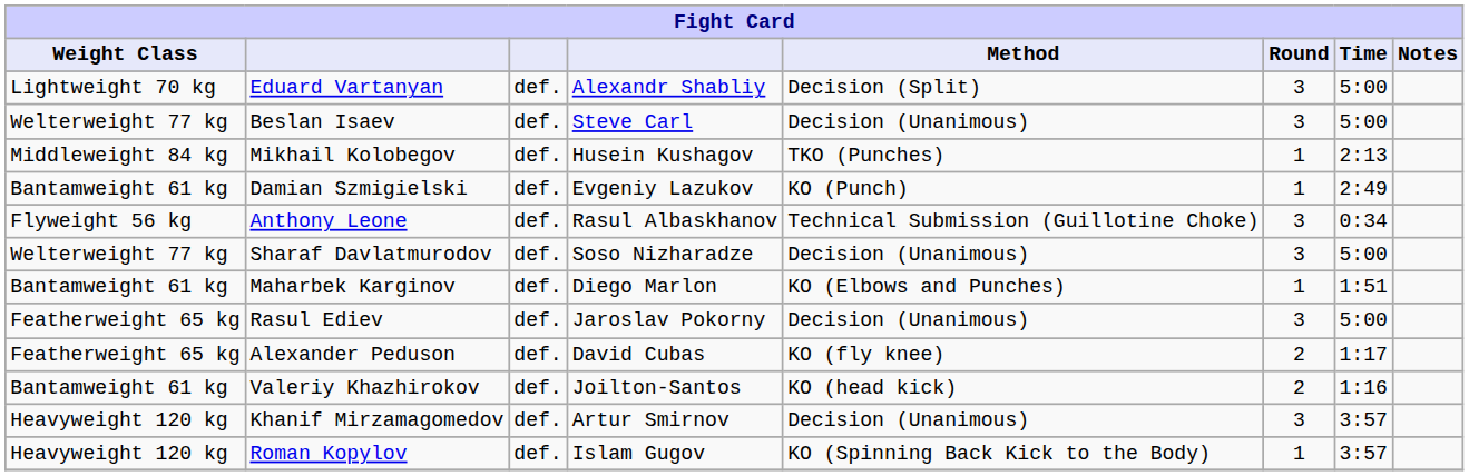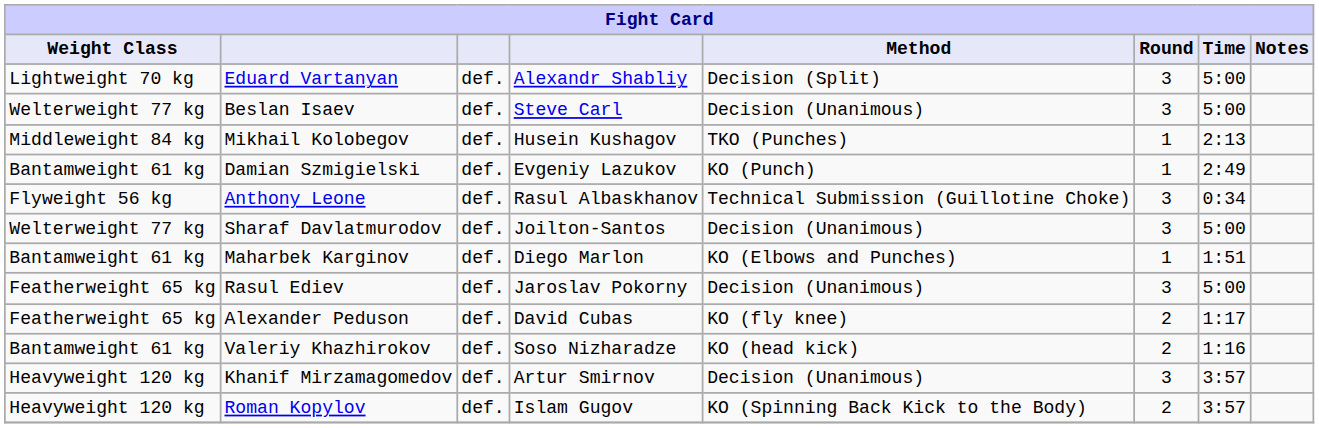 <table class="wikitable" style="font-size: 80%;">
 <tr>
 <th colspan="8" style="background-color: #ccf; color: #000080; text-align: center;"><strong>Fight Card</strong></th>
 </tr>
 <tr>
 <th colspan="1" style="background-color: #E6E8FA; color: #000000; text-align: center;">Weight Class</th>
 <th colspan="1" style="background-color: #E6E8FA; color: #000000; text-align: center;"></th>
 <th colspan="1" style="background-color: #E6E8FA; color: #000000; text-align: center;"></th>
 <th colspan="1" style="background-color: #E6E8FA; color: #000000; text-align: center;"></th>
 <th colspan="1" style="background-color: #E6E8FA; color: #000000; text-align: center;">Method</th>
 <th colspan="1" style="background-color: #E6E8FA; color: #000000; text-align: center;">Round</th>
 <th colspan="1" style="background-color: #E6E8FA; color: #000000; text-align: center;">Time</th>
 <th colspan="1" style="background-color: #E6E8FA; color: #000000; text-align: center;">Notes</th>
 </tr>
 <tr>
 <td>Lightweight 70 kg</td>
 <td> <a href='#'>Eduard Vartanyan</a></td>
 <td>def.</td>
 <td> <a href='#'>Alexandr Shabliy</a></td>
 <td>Decision (Split)</td>
 <td align=center>3</td>
 <td align=center>5:00</td>
 <td></td>
 </tr>
 <tr>
 <td>Welterweight 77 kg</td>
 <td> Beslan Isaev</td>
 <td>def.</td>
 <td> <a href='#'>Steve Carl</a></td>
 <td>Decision (Unanimous)</td>
 <td align=center>3</td>
 <td align=center>5:00</td>
 <td></td>
 </tr>
 <tr>
 <td>Middleweight 84 kg</td>
 <td> Mikhail Kolobegov</td>
 <td>def.</td>
 <td> Husein Kushagov</td>
 <td>TKO (Punches)</td>
 <td align=center>1</td>
 <td align=center>2:13</td>
 <td></td>
 </tr>
 <tr>
 <td>Bantamweight 61 kg</td>
 <td> Damian Szmigielski</td>
 <td>def.</td>
 <td> Evgeniy Lazukov</td>
 <td>KO (Punch)</td>
 <td align=center>1</td>
 <td align=center>2:49</td>
 <td></td>
 </tr>
 <tr>
 <td>Flyweight 56 kg</td>
 <td> <a href='#'>Anthony Leone</a></td>
 <td>def.</td>
 <td> Rasul Albaskhanov</td>
 <td>Technical Submission (Guillotine Choke)</td>
 <td align=center>3</td>
 <td align=center>0:34</td>
 <td></td>
 </tr>
 <tr>
 <td>Welterweight 77 kg</td>
 <td> Sharaf Davlatmurodov</td>
 <td>def.</td>
-<td> Soso Nizharadze</td>
+<td> Joilton-Santos</td>
 <td>Decision (Unanimous)</td>
 <td align=center>3</td>
 <td align=center>5:00</td>
 <td></td>
 </tr>
 <tr>
 <td>Bantamweight 61 kg</td>
 <td> Maharbek Karginov</td>
 <td>def.</td>
 <td> Diego Marlon</td>
 <td>KO (Elbows and Punches)</td>
 <td align=center>1</td>
 <td align=center>1:51</td>
 <td></td>
 </tr>
 <tr>
 <td>Featherweight 65 kg</td>
 <td> Rasul Ediev</td>
 <td>def.</td>
 <td> Jaroslav Pokorny</td>
 <td>Decision (Unanimous)</td>
 <td align=center>3</td>
 <td align=center>5:00</td>
 <td></td>
 </tr>
 <tr>
 <td>Featherweight 65 kg</td>
 <td> Alexander Peduson</td>
 <td>def.</td>
 <td> David Cubas</td>
 <td>KO (fly knee)</td>
 <td align=center>2</td>
 <td align=center>1:17</td>
 <td></td>
 </tr>
 <tr>
 <td>Bantamweight 61 kg</td>
 <td> Valeriy Khazhirokov</td>
 <td>def.</td>
-<td> Joilton-Santos</td>
+<td> Soso Nizharadze</td>
 <td>KO (head kick)</td>
 <td align=center>2</td>
 <td align=center>1:16</td>
 <td></td>
 </tr>
 <tr>
 <td>Heavyweight 120 kg</td>
 <td> Khanif Mirzamagomedov</td>
 <td>def.</td>
 <td> Artur Smirnov</td>
 <td>Decision (Unanimous)</td>
 <td align=center>3</td>
 <td align=center>3:57</td>
 <td></td>
 </tr>
 <tr>
 <td>Heavyweight 120 kg</td>
 <td> <a href='#'>Roman Kopylov</a></td>
 <td>def.</td>
 <td> Islam Gugov</td>
 <td>KO (Spinning Back Kick to the Body)</td>
-<td align=center>1</td>
+<td align=center>2</td>
 <td align=center>3:57</td>
 <td></td>
 </tr>
 <tr>
 </tr>
 </table>
